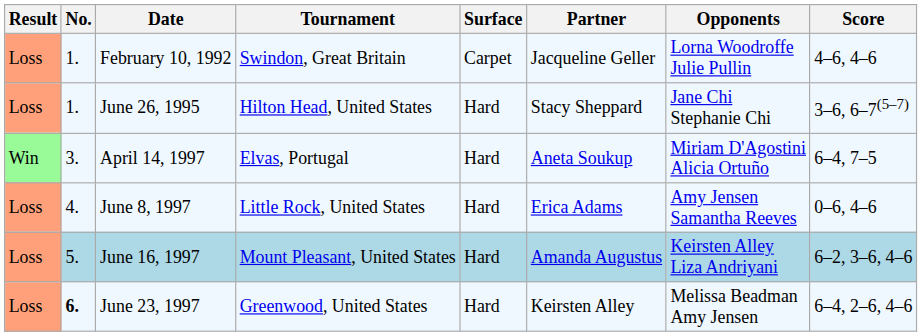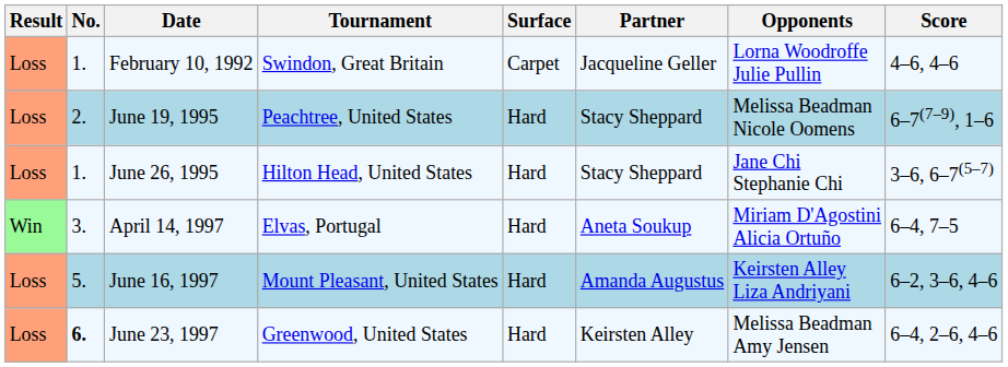 <table class="sortable wikitable" style=font-size:97%>
 <tr>
 <th>Result</th>
 <th>No.</th>
 <th>Date</th>
 <th>Tournament</th>
 <th>Surface</th>
 <th>Partner</th>
 <th>Opponents</th>
 <th class="unsortable">Score</th>
 </tr>
 <tr style="background:#f0f8ff;">
 <td bgcolor="FFA07A">Loss</td>
 <td>1.</td>
 <td>February 10, 1992</td>
 <td><a href='#'>Swindon</a>, Great Britain</td>
 <td>Carpet</td>
 <td> Jacqueline Geller</td>
 <td> <a href='#'>Lorna Woodroffe</a> <br>  <a href='#'>Julie Pullin</a></td>
 <td>4–6, 4–6</td>
 </tr>
+<tr style="background:lightblue;">
+<td bgcolor="FFA07A">Loss</td>
+<td>2.</td>
+<td>June 19, 1995</td>
+<td><a href='#'>Peachtree</a>, United States</td>
+<td>Hard</td>
+<td> Stacy Sheppard</td>
+<td> Melissa Beadman <br>  Nicole Oomens</td>
+<td>6–7<sup>(7–9)</sup>, 1–6</td>
+</tr>
 <tr style="background:#f0f8ff;">
 <td bgcolor="FFA07A">Loss</td>
 <td>1.</td>
 <td>June 26, 1995</td>
 <td><a href='#'>Hilton Head</a>, United States</td>
 <td>Hard</td>
 <td> Stacy Sheppard</td>
 <td> <a href='#'>Jane Chi</a> <br>  Stephanie Chi</td>
 <td>3–6, 6–7<sup>(5–7)</sup></td>
 </tr>
 <tr style="background:#f0f8ff;">
 <td bgcolor="98FB98">Win</td>
 <td>3.</td>
 <td>April 14, 1997</td>
 <td><a href='#'>Elvas</a>, Portugal</td>
 <td>Hard</td>
 <td> <a href='#'>Aneta Soukup</a></td>
 <td> <a href='#'>Miriam D'Agostini</a> <br>  <a href='#'>Alicia Ortuño</a></td>
 <td>6–4, 7–5</td>
-</tr>
-<tr style="background:#f0f8ff;">
-<td bgcolor="FFA07A">Loss</td>
-<td>4.</td>
-<td>June 8, 1997</td>
-<td><a href='#'>Little Rock</a>, United States</td>
-<td>Hard</td>
-<td> <a href='#'>Erica Adams</a></td>
-<td> <a href='#'>Amy Jensen</a> <br>  <a href='#'>Samantha Reeves</a></td>
-<td>0–6, 4–6</td>
 </tr>
 <tr style="background:lightblue;">
 <td bgcolor="FFA07A">Loss</td>
 <td>5.</td>
 <td>June 16, 1997</td>
 <td><a href='#'>Mount Pleasant</a>, United States</td>
 <td>Hard</td>
 <td> <a href='#'>Amanda Augustus</a></td>
 <td> <a href='#'>Keirsten Alley</a> <br>  <a href='#'>Liza Andriyani</a></td>
 <td>6–2, 3–6, 4–6</td>
 </tr>
 <tr style="background:#f0f8ff;">
 <td bgcolor="FFA07A">Loss</td>
 <td><strong>6.</strong></td>
 <td>June 23, 1997</td>
 <td><a href='#'>Greenwood</a>, United States</td>
 <td>Hard</td>
 <td> Keirsten Alley</td>
 <td> Melissa Beadman <br>  Amy Jensen</td>
 <td>6–4, 2–6, 4–6</td>
 </tr>
 </table>
